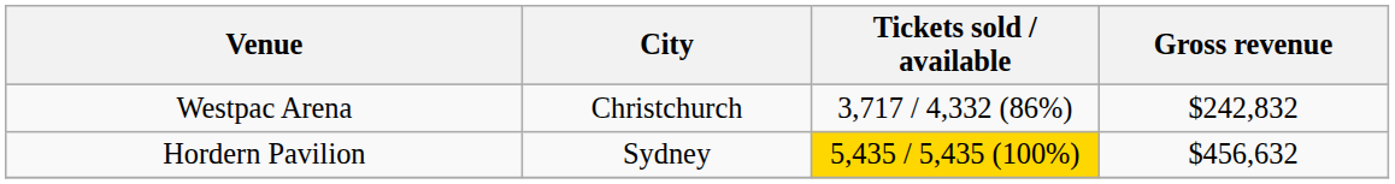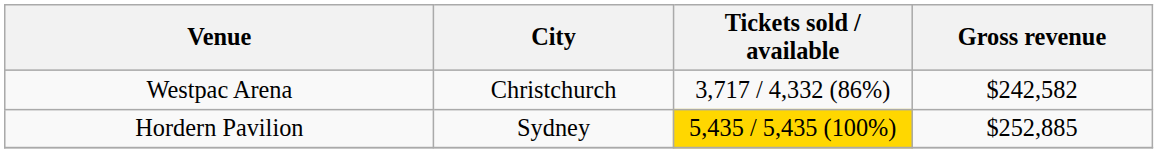 <table class="wikitable" style="text-align:center;">
 <tr>
 <th width="275">Venue</th>
 <th width="150">City</th>
 <th width="150">Tickets sold / available</th>
 <th width="150">Gross revenue</th>
 </tr>
 <tr>
 <td>Westpac Arena</td>
 <td>Christchurch</td>
 <td>3,717 / 4,332 (86%)</td>
-<td>$242,832</td>
+<td>$242,582</td>
 </tr>
 <tr>
 <td>Hordern Pavilion</td>
 <td>Sydney</td>
 <td style="background: gold;">5,435 / 5,435 (100%)</td>
-<td>$456,632</td>
+<td>$252,885</td>
 </tr>
 <tr>
 </tr>
 </table>
